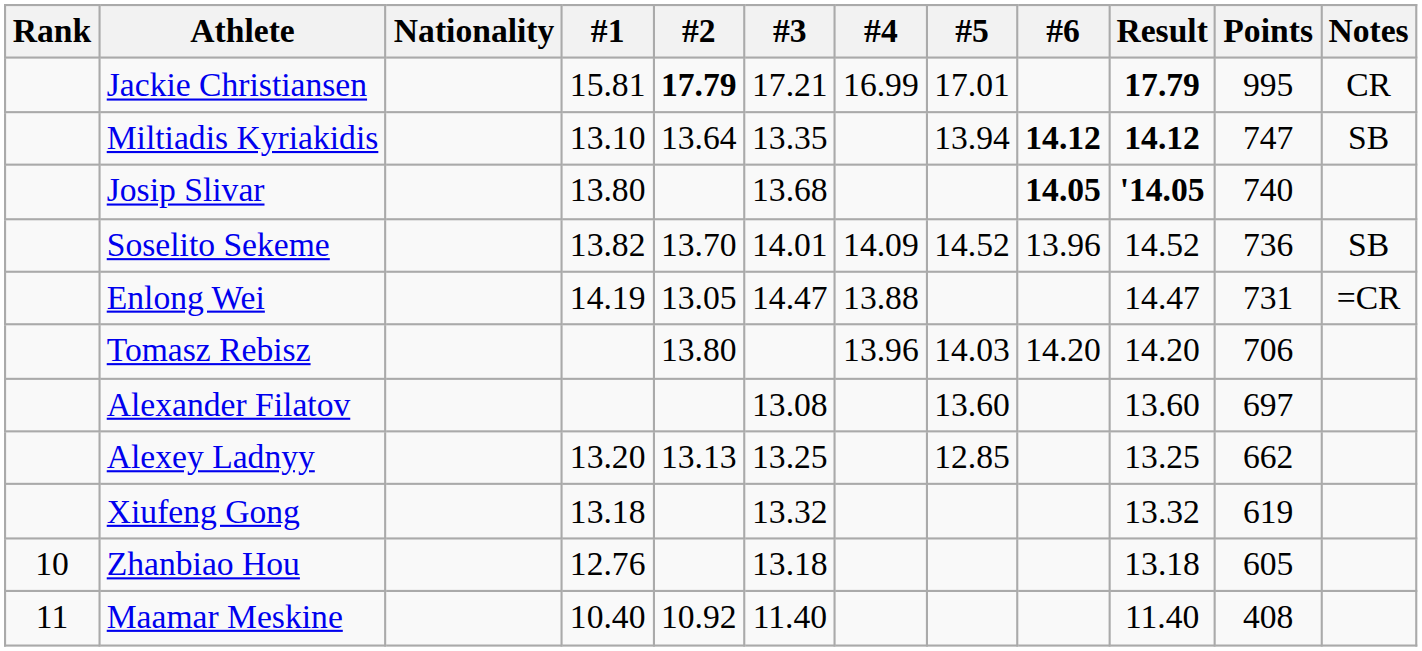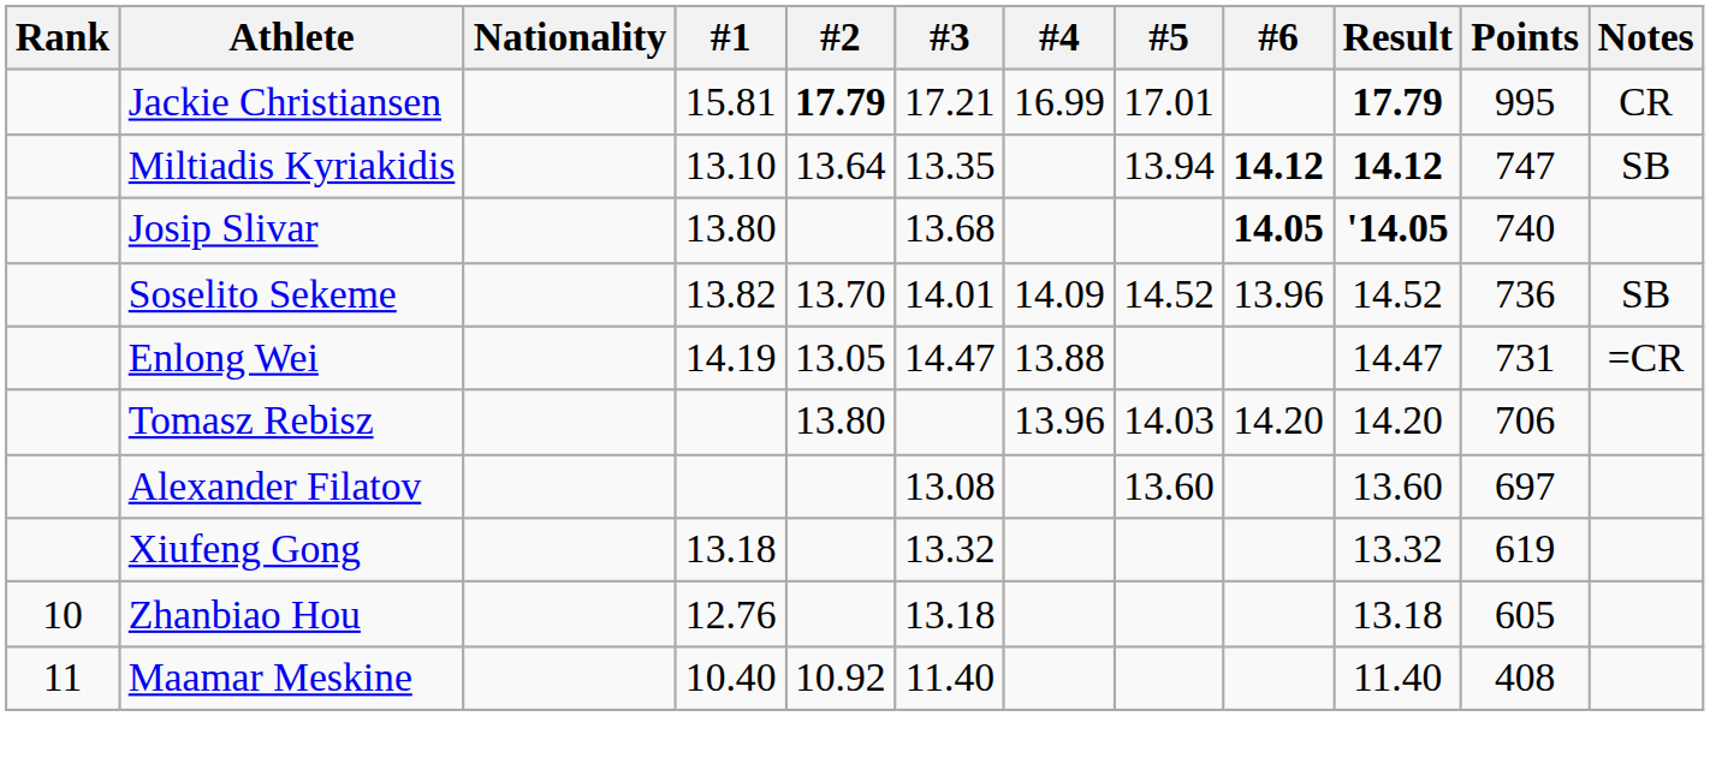 <table class="wikitable sortable" style="text-align:center">
 <tr>
 <th>Rank</th>
 <th>Athlete</th>
 <th>Nationality</th>
 <th>#1</th>
 <th>#2</th>
 <th>#3</th>
 <th>#4</th>
 <th>#5</th>
 <th>#6</th>
 <th>Result</th>
 <th>Points</th>
 <th>Notes</th>
 </tr>
 <tr>
 <td></td>
 <td align=left><a href='#'>Jackie Christiansen</a></td>
 <td align=left></td>
 <td>15.81</td>
 <td><strong>17.79</strong></td>
 <td>17.21</td>
 <td>16.99</td>
 <td>17.01</td>
 <td></td>
 <td><strong>17.79</strong></td>
 <td>995</td>
 <td>CR</td>
 </tr>
 <tr>
 <td></td>
 <td align=left><a href='#'>Miltiadis Kyriakidis</a></td>
 <td align=left></td>
 <td>13.10</td>
 <td>13.64</td>
 <td>13.35</td>
 <td></td>
 <td>13.94</td>
 <td><strong>14.12</strong></td>
 <td><strong>14.12</strong></td>
 <td>747</td>
 <td>SB</td>
 </tr>
 <tr>
 <td></td>
 <td align=left><a href='#'>Josip Slivar</a></td>
 <td align=left></td>
 <td>13.80</td>
 <td></td>
 <td>13.68</td>
 <td></td>
 <td></td>
 <td><strong>14.05</strong></td>
 <td><strong>'14.05<em></td>
 <td>740</td>
 <td></td>
 </tr>
 <tr>
 <td></td>
 <td align=left><a href='#'>Soselito Sekeme</a></td>
 <td align=left></td>
 <td>13.82</td>
 <td>13.70</td>
 <td>14.01</td>
 <td>14.09</td>
 <td></strong>14.52<strong></td>
 <td>13.96</td>
 <td></strong>14.52<strong></td>
 <td>736</td>
 <td>SB</td>
 </tr>
 <tr>
 <td></td>
 <td align=left><a href='#'>Enlong Wei</a></td>
 <td align=left></td>
 <td>14.19</td>
 <td>13.05</td>
 <td></strong>14.47<strong></td>
 <td>13.88</td>
 <td></td>
 <td></td>
 <td></strong>14.47<strong></td>
 <td>731</td>
 <td>=CR</td>
 </tr>
 <tr>
 <td></td>
 <td align=left><a href='#'>Tomasz Rebisz</a></td>
 <td align=left></td>
 <td></td>
 <td>13.80</td>
 <td></td>
 <td>13.96</td>
 <td>14.03</td>
 <td></strong>14.20<strong></td>
 <td></strong>14.20<strong></td>
 <td>706</td>
 <td></td>
 </tr>
 <tr>
 <td></td>
 <td align=left><a href='#'>Alexander Filatov</a></td>
 <td align=left></td>
 <td></td>
 <td></td>
 <td>13.08</td>
 <td></td>
 <td></strong>13.60<strong></td>
 <td></td>
 <td></strong>13.60<strong></td>
 <td>697</td>
 <td></td>
 </tr>
 <tr>
 <td></td>
-<td align=left><a href='#'>Alexey Ladnyy</a></td>
-<td align=left></td>
-<td>13.20</td>
-<td>13.13</td>
-<td></strong>13.25<strong></td>
-<td></td>
-<td>12.85</td>
-<td></td>
-<td></strong>13.25<strong></td>
-<td>662</td>
-<td></td>
-</tr>
-<tr>
-<td></td>
 <td align=left><a href='#'>Xiufeng Gong</a></td>
 <td align=left></td>
 <td>13.18</td>
 <td></td>
 <td></strong>13.32<strong></td>
 <td></td>
 <td></td>
 <td></td>
 <td></strong>13.32<strong></td>
 <td>619</td>
 <td></td>
 </tr>
 <tr>
 <td>10</td>
 <td align=left><a href='#'>Zhanbiao Hou</a></td>
 <td align=left></td>
 <td>12.76</td>
 <td></td>
 <td></strong>13.18<strong></td>
 <td></td>
 <td></td>
 <td></td>
 <td></strong>13.18<strong></td>
 <td>605</td>
 <td></td>
 </tr>
 <tr>
 <td>11</td>
 <td align=left><a href='#'>Maamar Meskine</a></td>
 <td align=left></td>
 <td>10.40</td>
 <td>10.92</td>
 <td></strong>11.40<strong></td>
 <td></td>
 <td></td>
 <td></td>
 <td></strong>11.40<strong></td>
 <td>408</td>
 <td></td>
 </tr>
 </table>
